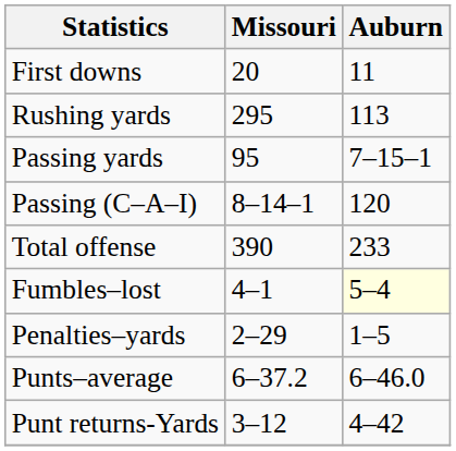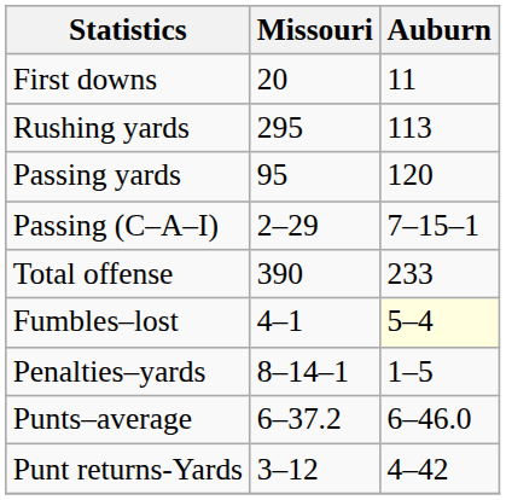 <table class="wikitable">
 <tr>
 <th>Statistics</th>
 <th>Missouri</th>
 <th>Auburn</th>
 </tr>
 <tr>
 <td>First downs</td>
 <td>20</td>
 <td>11</td>
 </tr>
 <tr>
 <td>Rushing yards</td>
 <td>295</td>
 <td>113</td>
 </tr>
 <tr>
 <td>Passing yards</td>
 <td>95</td>
-<td>7–15–1</td>
+<td>120</td>
 </tr>
 <tr>
 <td>Passing (C–A–I)</td>
-<td>8–14–1</td>
-<td>120</td>
+<td>2–29</td>
+<td>7–15–1</td>
 </tr>
 <tr>
 <td>Total offense</td>
 <td>390</td>
 <td>233</td>
 </tr>
 <tr>
 <td>Fumbles–lost</td>
 <td>4–1</td>
 <td style="background: lightyellow;">5–4</td>
 </tr>
 <tr>
 <td>Penalties–yards</td>
-<td>2–29</td>
+<td>8–14–1</td>
 <td>1–5</td>
 </tr>
 <tr>
 <td>Punts–average</td>
 <td>6–37.2</td>
 <td>6–46.0</td>
 </tr>
 <tr>
 <td>Punt returns-Yards</td>
 <td>3–12</td>
 <td>4–42</td>
 </tr>
 <tr>
 </tr>
 </table>
